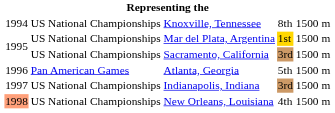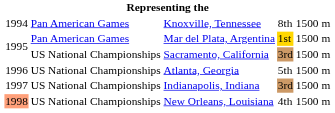 <table>
 <tr>
 <th colspan="5">Representing the </th>
 </tr>
 <tr>
 <td>1994</td>
-<td>US National Championships</td>
+<td><a href='#'>Pan American Games</a></td>
 <td><a href='#'>Knoxville, Tennessee</a></td>
 <td>8th</td>
 <td>1500 m</td>
 </tr>
 <tr>
 <td rowspan=2>1995</td>
-<td>US National Championships</td>
+<td><a href='#'>Pan American Games</a></td>
 <td><a href='#'>Mar del Plata, Argentina</a></td>
 <td bgcolor="gold">1st</td>
 <td>1500 m</td>
 </tr>
 <tr>
 <td>US National Championships</td>
 <td><a href='#'>Sacramento, California</a></td>
 <td bgcolor="cc9966">3rd</td>
 <td>1500 m</td>
 </tr>
 <tr>
 <td>1996</td>
-<td><a href='#'>Pan American Games</a></td>
+<td>US National Championships</td>
 <td><a href='#'>Atlanta, Georgia</a></td>
 <td>5th</td>
 <td>1500 m</td>
 </tr>
 <tr>
 <td>1997</td>
 <td>US National Championships</td>
 <td><a href='#'>Indianapolis, Indiana</a></td>
 <td bgcolor="cc9966">3rd</td>
 <td>1500 m</td>
 </tr>
 <tr>
 <td style="background: lightsalmon;">1998</td>
 <td>US National Championships</td>
 <td><a href='#'>New Orleans, Louisiana</a></td>
 <td>4th</td>
 <td>1500 m</td>
 </tr>
 </table>
